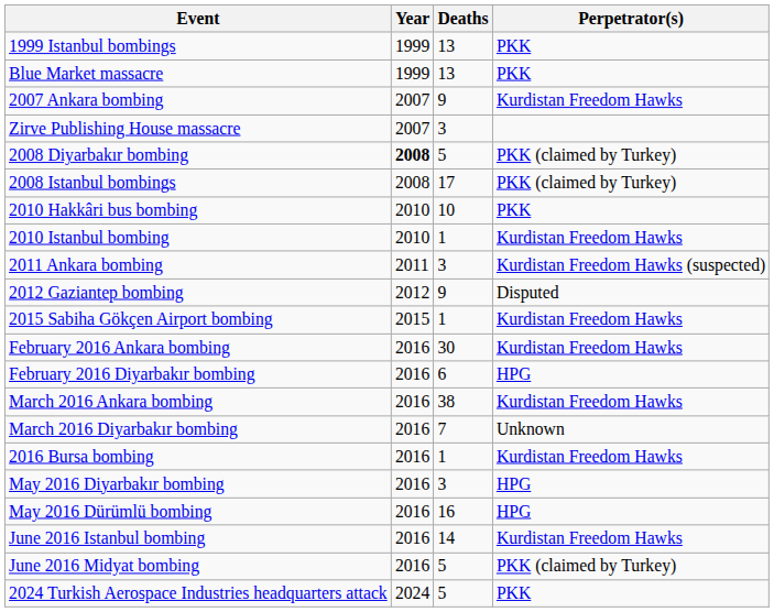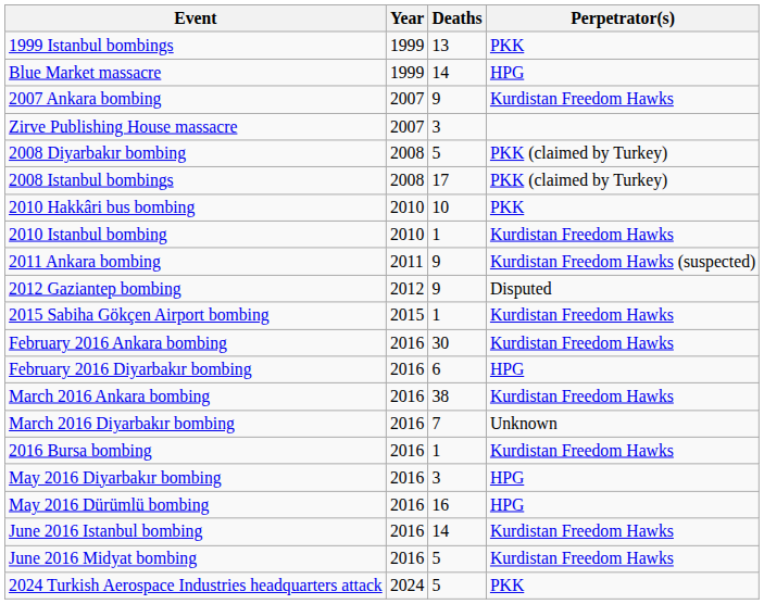 <table class="wikitable sortable collapsible collapsed">
 <tr>
 <th scope="col">Event</th>
 <th scope="col">Year</th>
 <th scope="col">Deaths</th>
 <th scope="col">Perpetrator(s)</th>
 </tr>
 <tr>
 <td><a href='#'>1999 Istanbul bombings</a></td>
 <td>1999</td>
 <td>13</td>
 <td> <a href='#'>PKK</a></td>
 </tr>
 <tr>
 <td><a href='#'>Blue Market massacre</a></td>
 <td>1999</td>
-<td>13</td>
-<td> <a href='#'>PKK</a></td>
+<td>14</td>
+<td> <a href='#'>HPG</a></td>
 </tr>
 <tr>
 <td><a href='#'>2007 Ankara bombing</a></td>
 <td>2007</td>
 <td>9</td>
 <td><a href='#'>Kurdistan Freedom Hawks</a></td>
 </tr>
 <tr>
 <td><a href='#'>Zirve Publishing House massacre</a></td>
 <td>2007</td>
 <td>3</td>
 <td></td>
 </tr>
 <tr>
 <td><a href='#'>2008 Diyarbakır bombing</a></td>
-<td><strong>2008</strong></td>
+<td>2008</td>
 <td>5</td>
 <td> <a href='#'>PKK</a> (claimed by Turkey)</td>
 </tr>
 <tr>
 <td><a href='#'>2008 Istanbul bombings</a></td>
 <td>2008</td>
 <td>17</td>
 <td> <a href='#'>PKK</a> (claimed by Turkey)</td>
 </tr>
 <tr>
 <td><a href='#'>2010 Hakkâri bus bombing</a></td>
 <td>2010</td>
 <td>10</td>
 <td> <a href='#'>PKK</a></td>
 </tr>
 <tr>
 <td><a href='#'>2010 Istanbul bombing</a></td>
 <td>2010</td>
 <td>1</td>
 <td><a href='#'>Kurdistan Freedom Hawks</a></td>
 </tr>
 <tr>
 <td><a href='#'>2011 Ankara bombing</a></td>
 <td>2011</td>
-<td>3</td>
+<td>9</td>
 <td><a href='#'>Kurdistan Freedom Hawks</a> (suspected)</td>
 </tr>
 <tr>
 <td><a href='#'>2012 Gaziantep bombing</a></td>
 <td>2012</td>
 <td>9</td>
 <td>Disputed</td>
 </tr>
 <tr>
 <td><a href='#'>2015 Sabiha Gökçen Airport bombing</a></td>
 <td>2015</td>
 <td>1</td>
 <td><a href='#'>Kurdistan Freedom Hawks</a></td>
 </tr>
 <tr>
 <td><a href='#'>February 2016 Ankara bombing</a></td>
 <td>2016</td>
 <td>30</td>
 <td><a href='#'>Kurdistan Freedom Hawks</a></td>
 </tr>
 <tr>
 <td><a href='#'>February 2016 Diyarbakır bombing</a></td>
 <td>2016</td>
 <td>6</td>
 <td> <a href='#'>HPG</a></td>
 </tr>
 <tr>
 <td><a href='#'>March 2016 Ankara bombing</a></td>
 <td>2016</td>
 <td>38</td>
 <td><a href='#'>Kurdistan Freedom Hawks</a></td>
 </tr>
 <tr>
 <td><a href='#'>March 2016 Diyarbakır bombing</a></td>
 <td>2016</td>
 <td>7</td>
 <td>Unknown</td>
 </tr>
 <tr>
 <td><a href='#'>2016 Bursa bombing</a></td>
 <td>2016</td>
 <td>1</td>
 <td><a href='#'>Kurdistan Freedom Hawks</a></td>
 </tr>
 <tr>
 <td><a href='#'>May 2016 Diyarbakır bombing</a></td>
 <td>2016</td>
 <td>3</td>
 <td> <a href='#'>HPG</a></td>
 </tr>
 <tr>
 <td><a href='#'>May 2016 Dürümlü bombing</a></td>
 <td>2016</td>
 <td>16</td>
 <td> <a href='#'>HPG</a></td>
 </tr>
 <tr>
 <td><a href='#'>June 2016 Istanbul bombing</a></td>
 <td>2016</td>
 <td>14</td>
 <td><a href='#'>Kurdistan Freedom Hawks</a></td>
 </tr>
 <tr>
 <td><a href='#'>June 2016 Midyat bombing</a></td>
 <td>2016</td>
 <td>5</td>
-<td> <a href='#'>PKK</a> (claimed by Turkey)</td>
+<td><a href='#'>Kurdistan Freedom Hawks</a></td>
 </tr>
 <tr>
 <td><a href='#'>2024 Turkish Aerospace Industries headquarters attack</a></td>
 <td>2024</td>
 <td>5</td>
 <td> <a href='#'>PKK</a></td>
 </tr>
 </table>
